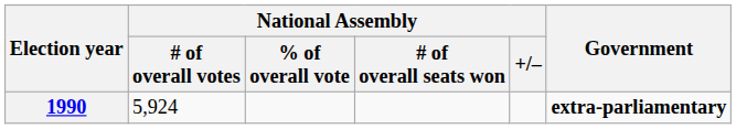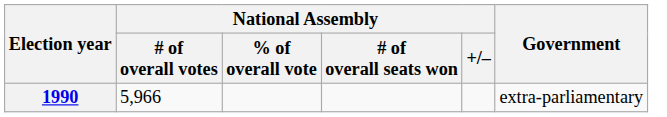 <table class=wikitable>
 <tr>
 <th rowspan=2>Election year</th>
 <th colspan=4>National Assembly</th>
 <th rowspan=2>Government</th>
 </tr>
 <tr>
 <th># of<br>overall votes</th>
 <th>% of<br>overall vote</th>
 <th># of<br>overall seats won</th>
 <th>+/–</th>
 </tr>
 <tr>
 <th><a href='#'>1990</a></th>
-<td>5,924</td>
+<td>5,966</td>
 <td></td>
 <td></td>
 <td></td>
-<td><strong>extra-parliamentary</strong></td>
+<td>extra-parliamentary</td>
 </tr>
 </table>
